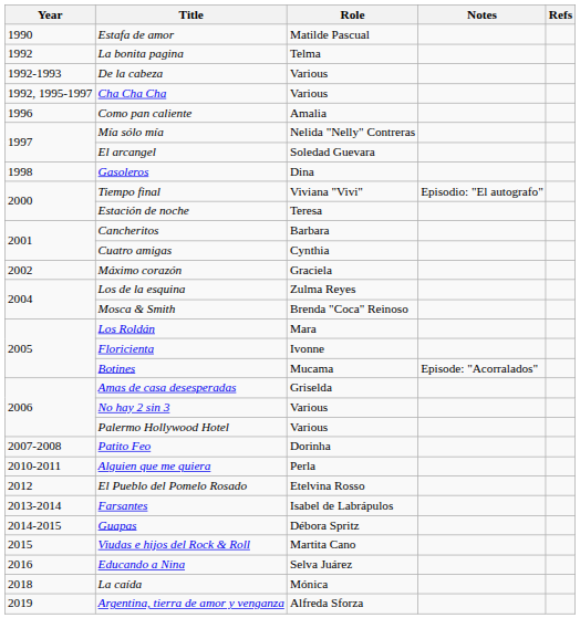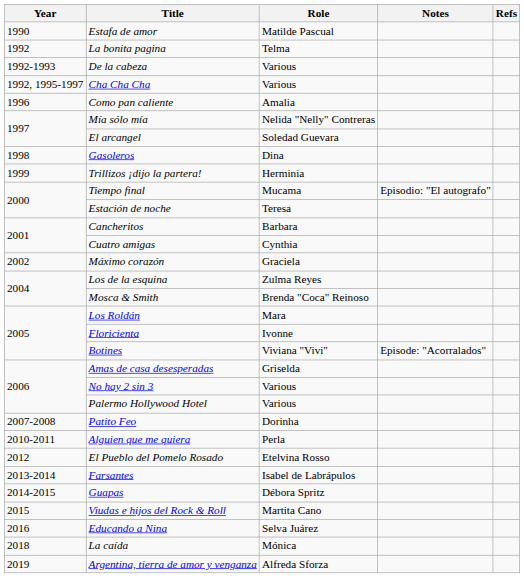 <table class="wikitable sortable">
 <tr>
 <th>Year</th>
 <th>Title</th>
 <th>Role</th>
 <th class="unsortable">Notes</th>
 <th class="unsortable">Refs</th>
 </tr>
 <tr>
 <td>1990</td>
 <td><em>Estafa de amor</em></td>
 <td>Matilde Pascual</td>
 <td></td>
 <td></td>
 </tr>
 <tr>
 <td>1992</td>
 <td><em>La bonita pagina</em></td>
 <td>Telma</td>
 <td></td>
 <td></td>
 </tr>
 <tr>
 <td>1992-1993</td>
 <td><em>De la cabeza</em></td>
 <td>Various</td>
 <td></td>
 <td></td>
 </tr>
 <tr>
 <td>1992, 1995-1997</td>
 <td><em><a href='#'>Cha Cha Cha</a></em></td>
 <td>Various</td>
 <td></td>
 <td></td>
 </tr>
 <tr>
 <td>1996</td>
 <td><em>Como pan caliente</em></td>
 <td>Amalia</td>
 <td></td>
 <td></td>
 </tr>
 <tr>
 <td rowspan="2">1997</td>
 <td><em>Mía sólo mía</em></td>
 <td>Nelida "Nelly" Contreras</td>
 <td></td>
 <td></td>
 </tr>
 <tr>
 <td><em>El arcangel</em></td>
 <td>Soledad Guevara</td>
 <td></td>
 <td></td>
 </tr>
 <tr>
 <td>1998</td>
 <td><em><a href='#'>Gasoleros</a></em></td>
 <td>Dina</td>
 <td></td>
 <td></td>
 </tr>
 <tr>
+<td>1999</td>
+<td><em>Trillizos ¡dijo la partera!</em></td>
+<td>Herminia</td>
+<td></td>
+<td></td>
+</tr>
+<tr>
 <td rowspan="2">2000</td>
 <td><em>Tiempo final</em></td>
-<td>Viviana "Vivi"</td>
+<td>Mucama</td>
 <td>Episodio: "El autografo"</td>
 <td></td>
 </tr>
 <tr>
 <td><em>Estación de noche</em></td>
 <td>Teresa</td>
 <td></td>
 <td></td>
 </tr>
 <tr>
 <td rowspan="2">2001</td>
 <td><em>Cancheritos</em></td>
 <td>Barbara</td>
 <td></td>
 <td></td>
 </tr>
 <tr>
 <td><em>Cuatro amigas</em></td>
 <td>Cynthia</td>
 <td></td>
 <td></td>
 </tr>
 <tr>
 <td>2002</td>
 <td><em>Máximo corazón</em></td>
 <td>Graciela</td>
 <td></td>
 <td></td>
 </tr>
 <tr>
 <td rowspan="2">2004</td>
 <td><em>Los de la esquina</em></td>
 <td>Zulma Reyes</td>
 <td></td>
 <td></td>
 </tr>
 <tr>
 <td><em>Mosca & Smith</em></td>
 <td>Brenda "Coca" Reinoso</td>
 <td></td>
 <td></td>
 </tr>
 <tr>
 <td rowspan="3">2005</td>
 <td><em><a href='#'>Los Roldán</a></em></td>
 <td>Mara</td>
 <td></td>
 <td></td>
 </tr>
 <tr>
 <td><em><a href='#'>Floricienta</a></em></td>
 <td>Ivonne</td>
 <td></td>
 <td></td>
 </tr>
 <tr>
 <td><em><a href='#'>Botines</a></em></td>
-<td>Mucama</td>
+<td>Viviana "Vivi"</td>
 <td>Episode: "Acorralados"</td>
 <td></td>
 </tr>
 <tr>
 <td rowspan="3">2006</td>
 <td><em><a href='#'>Amas de casa desesperadas</a></em></td>
 <td>Griselda</td>
 <td></td>
 <td></td>
 </tr>
 <tr>
 <td><em><a href='#'>No hay 2 sin 3</a></em></td>
 <td>Various</td>
 <td></td>
 <td></td>
 </tr>
 <tr>
 <td><em>Palermo Hollywood Hotel</em></td>
 <td>Various</td>
 <td></td>
 <td></td>
 </tr>
 <tr>
 <td>2007-2008</td>
 <td><em><a href='#'>Patito Feo</a></em></td>
 <td>Dorinha</td>
 <td></td>
 <td></td>
 </tr>
 <tr>
 <td>2010-2011</td>
 <td><em><a href='#'>Alguien que me quiera</a></em></td>
 <td>Perla</td>
 <td></td>
 <td></td>
 </tr>
 <tr>
 <td>2012</td>
 <td><em>El Pueblo del Pomelo Rosado</em></td>
 <td>Etelvina Rosso</td>
 <td></td>
 <td></td>
 </tr>
 <tr>
 <td>2013-2014</td>
 <td><em><a href='#'>Farsantes</a></em></td>
 <td>Isabel de Labrápulos</td>
 <td></td>
 <td></td>
 </tr>
 <tr>
 <td>2014-2015</td>
 <td><em><a href='#'>Guapas</a></em></td>
 <td>Débora Spritz</td>
 <td></td>
 <td></td>
 </tr>
 <tr>
 <td>2015</td>
 <td><em><a href='#'>Viudas e hijos del Rock & Roll</a></em></td>
 <td>Martita Cano</td>
 <td></td>
 <td></td>
 </tr>
 <tr>
 <td>2016</td>
 <td><em><a href='#'>Educando a Nina</a></em></td>
 <td>Selva Juárez</td>
 <td></td>
 <td></td>
 </tr>
 <tr>
 <td>2018</td>
 <td><em>La caída</em></td>
 <td>Mónica</td>
 <td></td>
 <td></td>
 </tr>
 <tr>
 <td>2019</td>
 <td><em><a href='#'>Argentina, tierra de amor y venganza</a></em></td>
 <td>Alfreda Sforza</td>
 <td></td>
 <td></td>
 </tr>
 </table>
